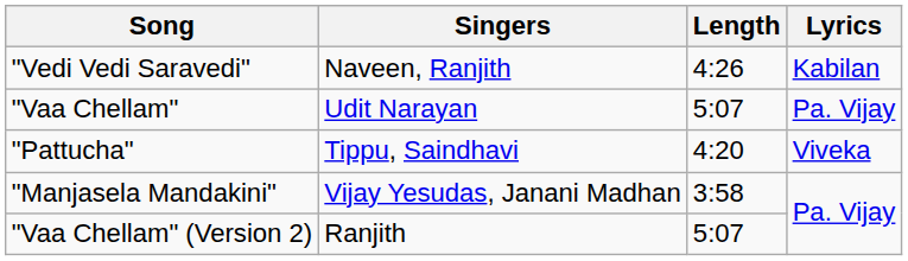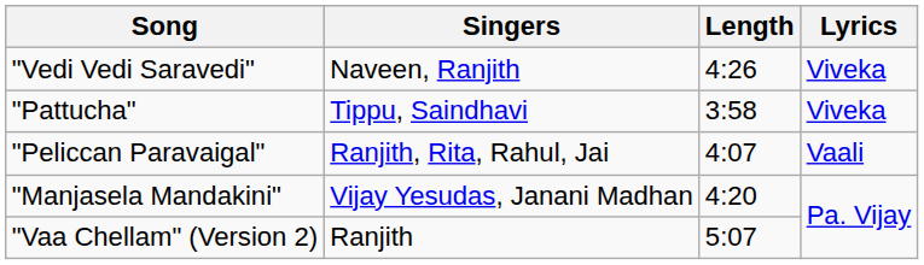 <table class="wikitable">
 <tr style="background:#cccccf; text-align:center;">
 <th>Song</th>
 <th>Singers</th>
 <th>Length</th>
 <th>Lyrics</th>
 </tr>
 <tr>
 <td>"Vedi Vedi Saravedi"</td>
 <td>Naveen, <a href='#'>Ranjith</a></td>
 <td>4:26</td>
-<td><a href='#'>Kabilan</a></td>
-</tr>
-<tr>
-<td>"Vaa Chellam"</td>
-<td><a href='#'>Udit Narayan</a></td>
-<td>5:07</td>
-<td><a href='#'>Pa. Vijay</a></td>
+<td><a href='#'>Viveka</a></td>
 </tr>
 <tr>
 <td>"Pattucha"</td>
 <td><a href='#'>Tippu</a>, <a href='#'>Saindhavi</a></td>
-<td>4:20</td>
+<td>3:58</td>
 <td><a href='#'>Viveka</a></td>
+</tr>
+<tr>
+<td>"Peliccan Paravaigal"</td>
+<td><a href='#'>Ranjith</a>, <a href='#'>Rita</a>, Rahul, Jai</td>
+<td>4:07</td>
+<td><a href='#'>Vaali</a></td>
 </tr>
 <tr>
 <td>"Manjasela Mandakini"</td>
 <td><a href='#'>Vijay Yesudas</a>, Janani Madhan</td>
-<td>3:58</td>
+<td>4:20</td>
 <td rowspan=2><a href='#'>Pa. Vijay</a></td>
 </tr>
 <tr>
 <td>"Vaa Chellam" (Version 2)</td>
 <td>Ranjith</td>
 <td>5:07</td>
 </tr>
 </table>
